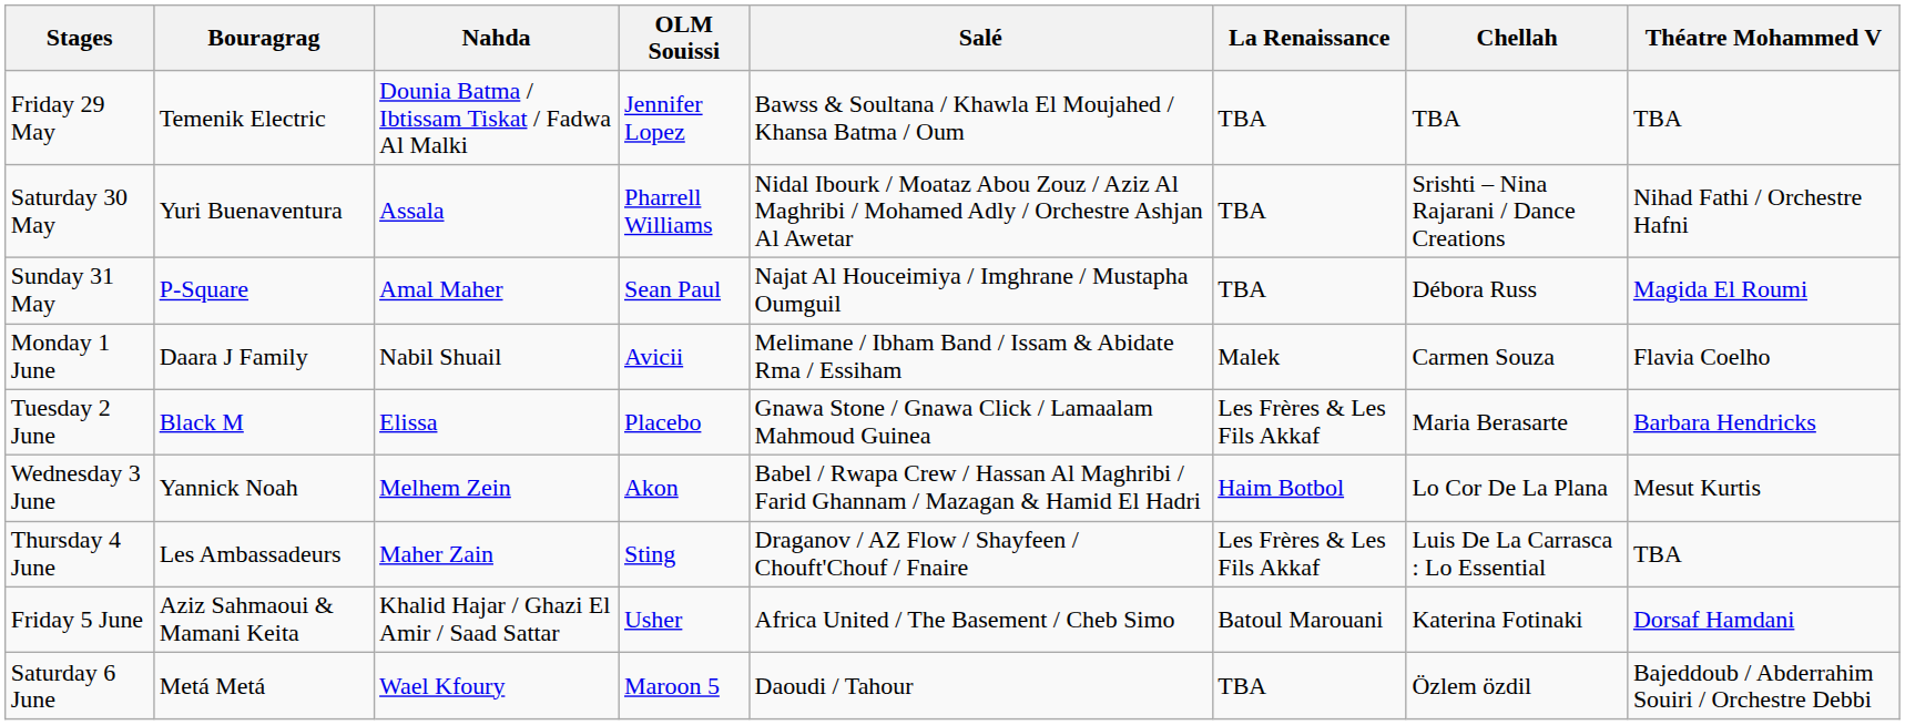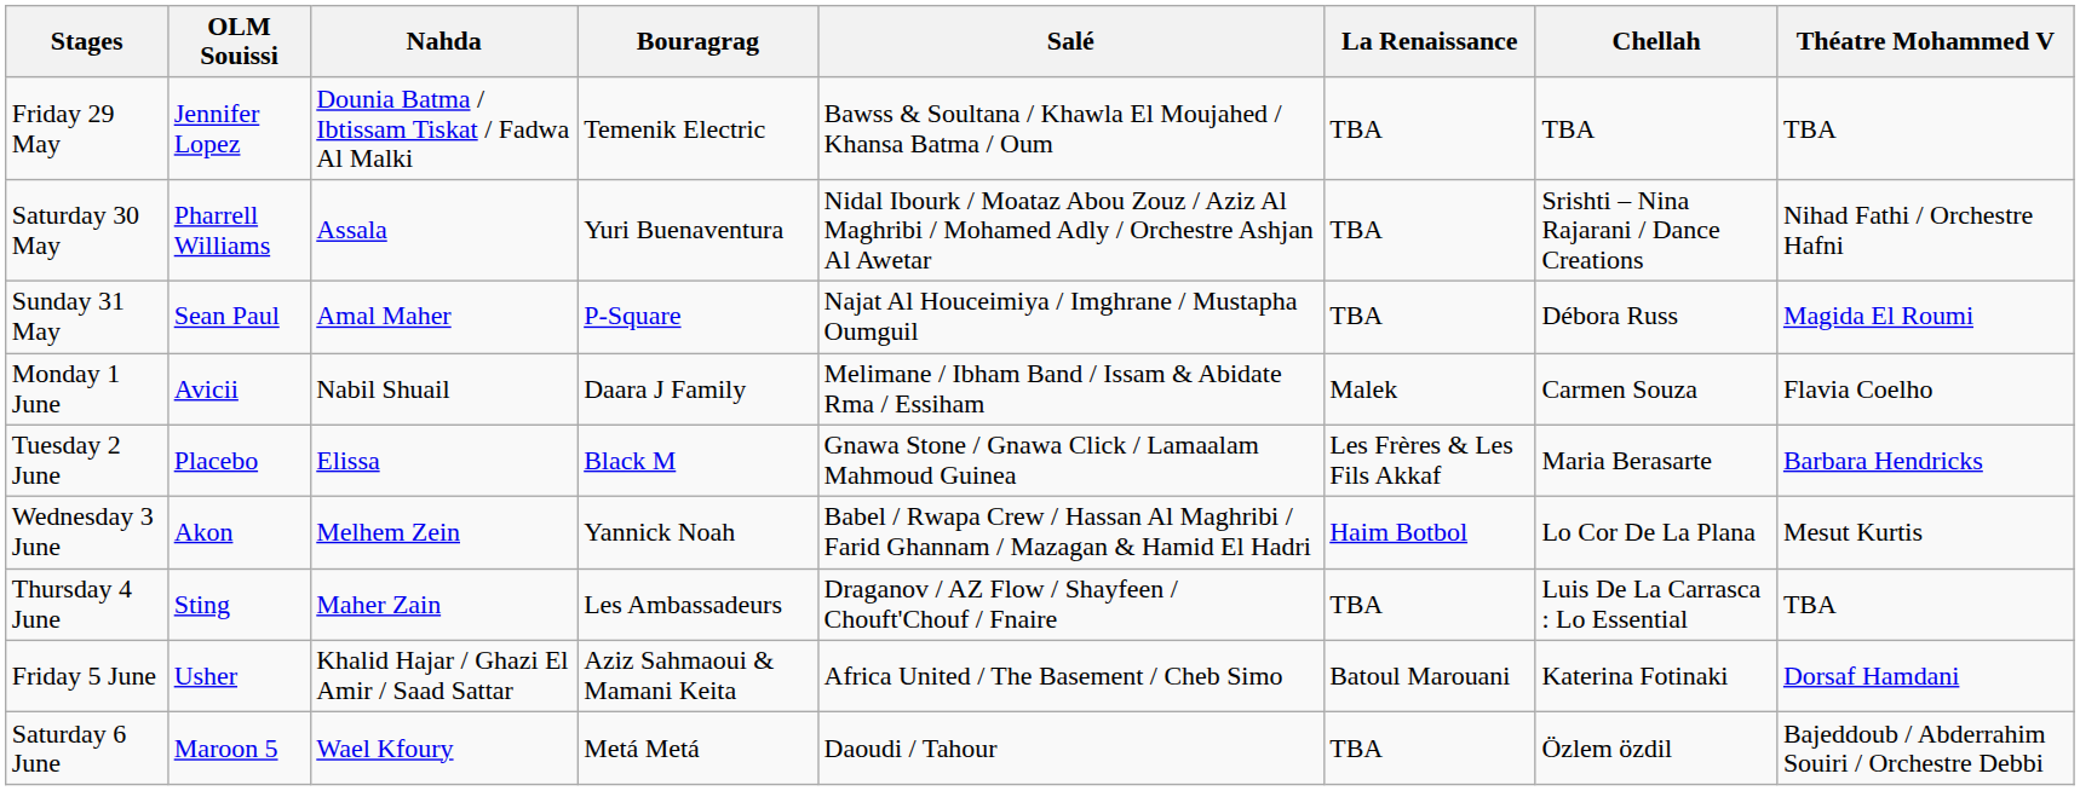 <table class="wikitable">
 <tr>
 <th>Stages</th>
+<th>OLM Souissi</th>
+<th>Nahda</th>
 <th>Bouragrag</th>
-<th>Nahda</th>
-<th>OLM Souissi</th>
 <th>Salé</th>
 <th>La Renaissance</th>
 <th>Chellah</th>
 <th>Théatre Mohammed V</th>
 </tr>
 <tr>
 <td>Friday 29 May</td>
+<td><a href='#'>Jennifer Lopez</a></td>
+<td><a href='#'>Dounia Batma</a> / <a href='#'>Ibtissam Tiskat</a> / Fadwa Al Malki</td>
 <td>Temenik Electric</td>
-<td><a href='#'>Dounia Batma</a> / <a href='#'>Ibtissam Tiskat</a> / Fadwa Al Malki</td>
-<td><a href='#'>Jennifer Lopez</a></td>
 <td>Bawss & Soultana / Khawla El Moujahed / Khansa Batma / Oum</td>
 <td>TBA</td>
 <td>TBA</td>
 <td>TBA</td>
 </tr>
 <tr>
 <td>Saturday 30 May</td>
+<td><a href='#'>Pharrell Williams</a></td>
+<td><a href='#'>Assala</a></td>
 <td>Yuri Buenaventura</td>
-<td><a href='#'>Assala</a></td>
-<td><a href='#'>Pharrell Williams</a></td>
 <td>Nidal Ibourk / Moataz Abou Zouz / Aziz Al Maghribi / Mohamed Adly / Orchestre Ashjan Al Awetar</td>
 <td>TBA</td>
 <td>Srishti – Nina Rajarani / Dance Creations</td>
 <td>Nihad Fathi / Orchestre Hafni</td>
 </tr>
 <tr>
 <td>Sunday 31 May</td>
+<td><a href='#'>Sean Paul</a></td>
+<td><a href='#'>Amal Maher</a></td>
 <td><a href='#'>P-Square</a></td>
-<td><a href='#'>Amal Maher</a></td>
-<td><a href='#'>Sean Paul</a></td>
 <td>Najat Al Houceimiya / Imghrane / Mustapha Oumguil</td>
 <td>TBA</td>
 <td>Débora Russ</td>
 <td><a href='#'>Magida El Roumi</a></td>
 </tr>
 <tr>
 <td>Monday 1 June</td>
+<td><a href='#'>Avicii</a></td>
+<td>Nabil Shuail</td>
 <td>Daara J Family</td>
-<td>Nabil Shuail</td>
-<td><a href='#'>Avicii</a></td>
 <td>Melimane / Ibham Band / Issam & Abidate Rma / Essiham</td>
 <td>Malek</td>
 <td>Carmen Souza</td>
 <td>Flavia Coelho</td>
 </tr>
 <tr>
 <td>Tuesday 2 June</td>
+<td><a href='#'>Placebo</a></td>
+<td><a href='#'>Elissa</a></td>
 <td><a href='#'>Black M</a></td>
-<td><a href='#'>Elissa</a></td>
-<td><a href='#'>Placebo</a></td>
 <td>Gnawa Stone / Gnawa Click / Lamaalam Mahmoud Guinea</td>
 <td>Les Frères & Les Fils Akkaf</td>
 <td>Maria Berasarte</td>
 <td><a href='#'>Barbara Hendricks</a></td>
 </tr>
 <tr>
 <td>Wednesday 3 June</td>
+<td><a href='#'>Akon</a></td>
+<td><a href='#'>Melhem Zein</a></td>
 <td>Yannick Noah</td>
-<td><a href='#'>Melhem Zein</a></td>
-<td><a href='#'>Akon</a></td>
 <td>Babel / Rwapa Crew / Hassan Al Maghribi / Farid Ghannam / Mazagan & Hamid El Hadri</td>
 <td><a href='#'>Haim Botbol</a></td>
 <td>Lo Cor De La Plana</td>
 <td>Mesut Kurtis</td>
 </tr>
 <tr>
 <td>Thursday 4 June</td>
+<td><a href='#'>Sting</a></td>
+<td><a href='#'>Maher Zain</a></td>
 <td>Les Ambassadeurs</td>
-<td><a href='#'>Maher Zain</a></td>
-<td><a href='#'>Sting</a></td>
 <td>Draganov / AZ Flow / Shayfeen / Chouft'Chouf / Fnaire</td>
-<td>Les Frères & Les Fils Akkaf</td>
+<td>TBA</td>
 <td>Luis De La Carrasca : Lo Essential</td>
 <td>TBA</td>
 </tr>
 <tr>
 <td>Friday 5 June</td>
+<td><a href='#'>Usher</a></td>
+<td>Khalid Hajar / Ghazi El Amir / Saad Sattar</td>
 <td>Aziz Sahmaoui & Mamani Keita</td>
-<td>Khalid Hajar / Ghazi El Amir / Saad Sattar</td>
-<td><a href='#'>Usher</a></td>
 <td>Africa United / The Basement / Cheb Simo</td>
 <td>Batoul Marouani</td>
 <td>Katerina Fotinaki</td>
 <td><a href='#'>Dorsaf Hamdani</a></td>
 </tr>
 <tr>
 <td>Saturday 6 June</td>
+<td><a href='#'>Maroon 5</a></td>
+<td><a href='#'>Wael Kfoury</a></td>
 <td>Metá Metá</td>
-<td><a href='#'>Wael Kfoury</a></td>
-<td><a href='#'>Maroon 5</a></td>
 <td>Daoudi / Tahour</td>
 <td>TBA</td>
 <td>Özlem özdil</td>
 <td>Bajeddoub / Abderrahim Souiri / Orchestre Debbi</td>
 </tr>
 </table>
